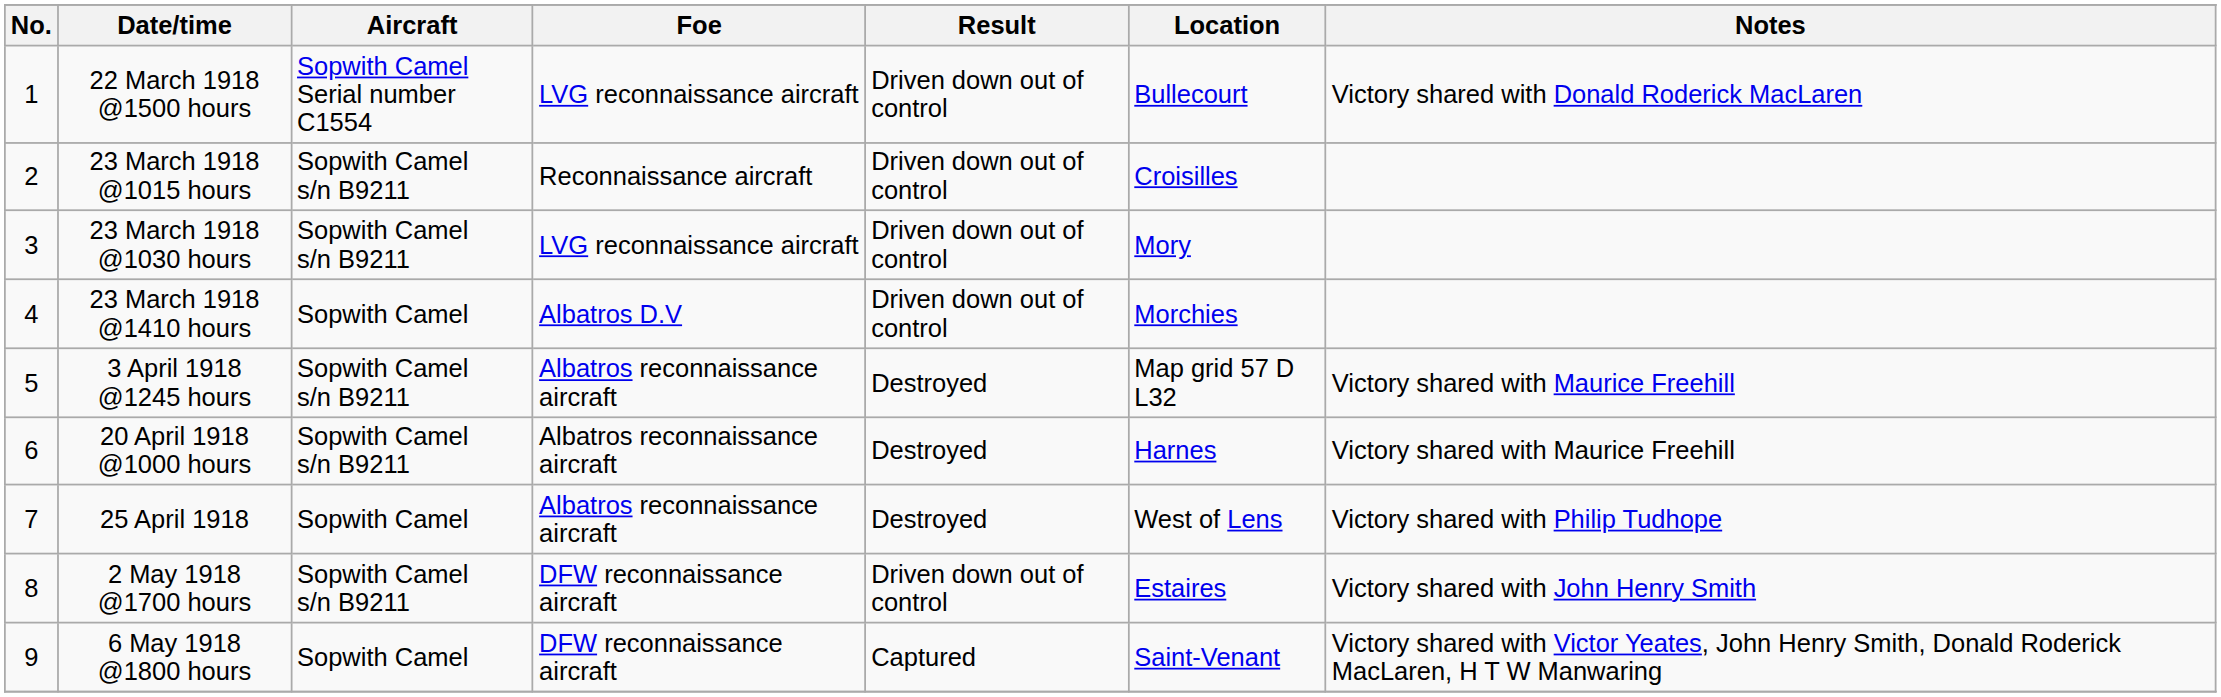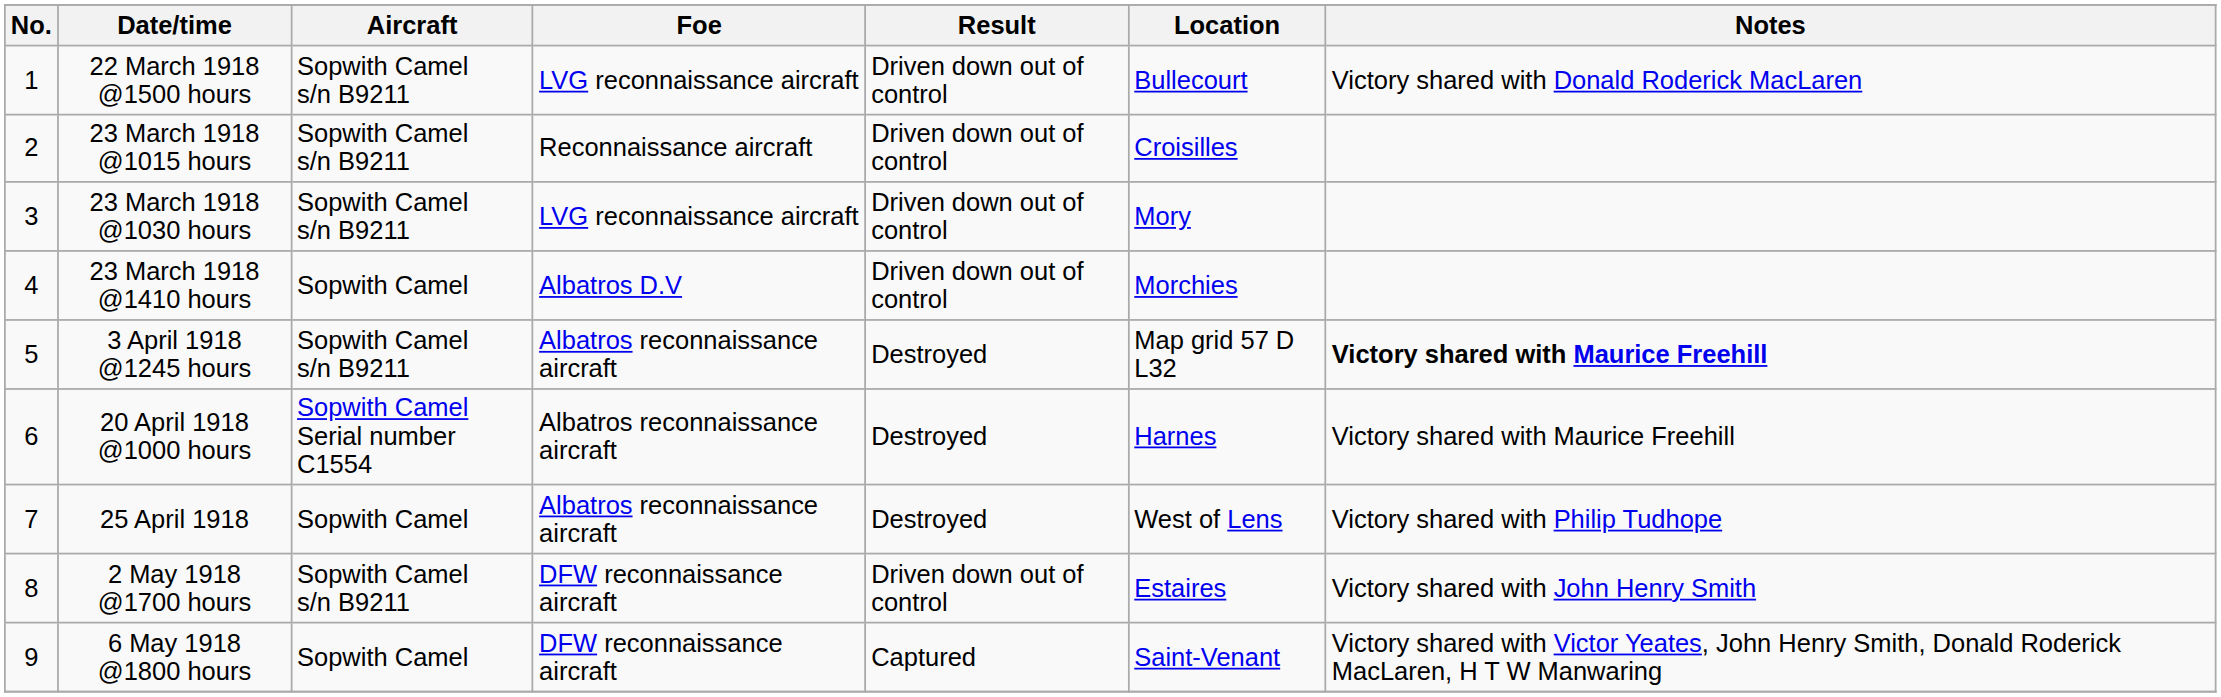 <table class="wikitable" style="font-size:90%;">
 <tr>
 </tr>
 <tr>
 <th>No.</th>
 <th width="125">Date/time</th>
 <th width="130">Aircraft</th>
 <th>Foe</th>
 <th>Result</th>
 <th>Location</th>
 <th>Notes</th>
 </tr>
 <tr>
 <td align="center">1</td>
 <td align="center">22 March 1918<br>@1500 hours</td>
-<td><a href='#'>Sopwith Camel</a><br>Serial number C1554</td>
+<td>Sopwith Camel<br>s/n B9211</td>
 <td><a href='#'>LVG</a> reconnaissance aircraft</td>
 <td>Driven down out of control</td>
 <td><a href='#'>Bullecourt</a></td>
 <td>Victory shared with <a href='#'>Donald Roderick MacLaren</a></td>
 </tr>
 <tr>
 <td align="center">2</td>
 <td align="center">23 March 1918<br>@1015 hours</td>
 <td>Sopwith Camel<br>s/n B9211</td>
 <td>Reconnaissance aircraft</td>
 <td>Driven down out of control</td>
 <td><a href='#'>Croisilles</a></td>
 <td></td>
 </tr>
 <tr>
 <td align="center">3</td>
 <td align="center">23 March 1918<br>@1030 hours</td>
 <td>Sopwith Camel<br>s/n B9211</td>
 <td><a href='#'>LVG</a> reconnaissance aircraft</td>
 <td>Driven down out of control</td>
 <td><a href='#'>Mory</a></td>
 <td></td>
 </tr>
 <tr>
 <td align="center">4</td>
 <td align="center">23 March 1918<br>@1410 hours</td>
 <td>Sopwith Camel</td>
 <td><a href='#'>Albatros D.V</a></td>
 <td>Driven down out of control</td>
 <td><a href='#'>Morchies</a></td>
 <td></td>
 </tr>
 <tr>
 <td align="center">5</td>
 <td align="center">3 April 1918<br>@1245 hours</td>
 <td>Sopwith Camel<br>s/n B9211</td>
 <td><a href='#'>Albatros</a> reconnaissance aircraft</td>
 <td>Destroyed</td>
 <td>Map grid 57 D L32</td>
-<td>Victory shared with <a href='#'>Maurice Freehill</a></td>
+<td><strong>Victory shared with <a href='#'>Maurice Freehill</a></strong></td>
 </tr>
 <tr>
 <td align="center">6</td>
 <td align="center">20 April 1918<br>@1000 hours</td>
-<td>Sopwith Camel<br>s/n B9211</td>
+<td><a href='#'>Sopwith Camel</a><br>Serial number C1554</td>
 <td>Albatros reconnaissance aircraft</td>
 <td>Destroyed</td>
 <td><a href='#'>Harnes</a></td>
 <td>Victory shared with Maurice Freehill</td>
 </tr>
 <tr>
 <td align="center">7</td>
 <td align="center">25 April 1918</td>
 <td>Sopwith Camel</td>
 <td><a href='#'>Albatros</a> reconnaissance aircraft</td>
 <td>Destroyed</td>
 <td>West of <a href='#'>Lens</a></td>
 <td>Victory shared with <a href='#'>Philip Tudhope</a></td>
 </tr>
 <tr>
 <td align="center">8</td>
 <td align="center">2 May 1918<br>@1700 hours</td>
 <td>Sopwith Camel<br>s/n B9211</td>
 <td><a href='#'>DFW</a> reconnaissance aircraft</td>
 <td>Driven down out of control</td>
 <td><a href='#'>Estaires</a></td>
 <td>Victory shared with <a href='#'>John Henry Smith</a></td>
 </tr>
 <tr>
 <td align="center">9</td>
 <td align="center">6 May 1918<br>@1800 hours</td>
 <td>Sopwith Camel</td>
 <td><a href='#'>DFW</a> reconnaissance aircraft</td>
 <td>Captured</td>
 <td><a href='#'>Saint-Venant</a></td>
 <td>Victory shared with <a href='#'>Victor Yeates</a>, John Henry Smith, Donald Roderick MacLaren, H T W Manwaring</td>
 </tr>
 <tr>
 </tr>
 </table>
